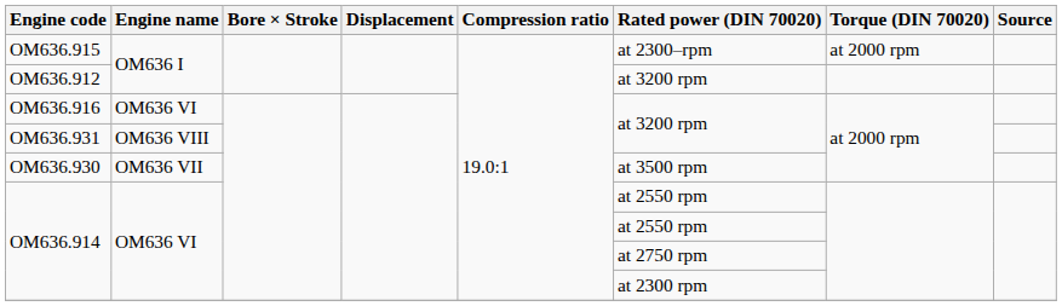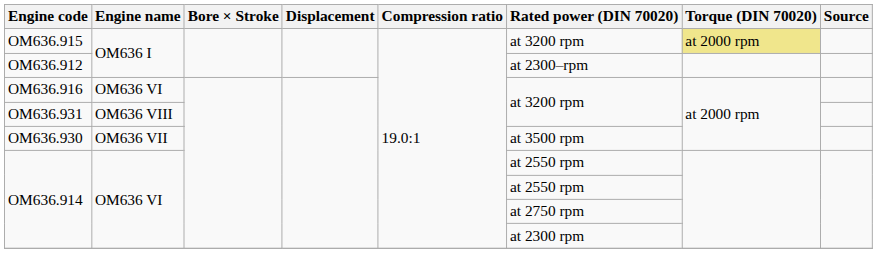 <table class="wikitable sortable">
 <tr>
 <th>Engine code</th>
 <th>Engine name</th>
 <th>Bore × Stroke</th>
 <th>Displacement</th>
 <th>Compression ratio</th>
 <th>Rated power (DIN 70020)</th>
 <th>Torque (DIN 70020)</th>
 <th>Source</th>
 </tr>
 <tr>
 <td>OM636.915</td>
 <td rowspan="2">OM636 I</td>
 <td rowspan="2"></td>
 <td rowspan="2"></td>
 <td rowspan="10">19.0:1</td>
-<td> at 2300–rpm</td>
-<td> at 2000 rpm</td>
+<td> at 3200 rpm</td>
+<td style="background: khaki;"> at 2000 rpm</td>
 <td></td>
 </tr>
 <tr>
 <td>OM636.912</td>
-<td> at 3200 rpm</td>
+<td> at 2300–rpm</td>
 <td></td>
 <td></td>
 </tr>
 <tr>
 <td>OM636.916</td>
 <td>OM636 VI</td>
 <td rowspan="8"></td>
 <td rowspan="8"></td>
 <td rowspan="3"> at 3200 rpm</td>
 <td rowspan="4"> at 2000 rpm</td>
 <td></td>
 </tr>
 <tr>
 <td>OM636.931</td>
 <td>OM636 VIII</td>
 <td></td>
 </tr>
 <tr>
 <td rowspan="2">OM636.930</td>
 <td rowspan="2">OM636 VII</td>
 <td rowspan="2"></td>
 </tr>
 <tr>
 <td> at 3500 rpm</td>
 </tr>
 <tr>
 <td rowspan="4">OM636.914</td>
 <td rowspan="4">OM636 VI</td>
 <td> at 2550 rpm</td>
 <td rowspan="4"></td>
 <td rowspan="4"></td>
 </tr>
 <tr>
 <td> at 2550 rpm</td>
 </tr>
 <tr>
 <td> at 2750 rpm</td>
 </tr>
 <tr>
 <td> at 2300 rpm</td>
 </tr>
 <tr>
 </tr>
 </table>
